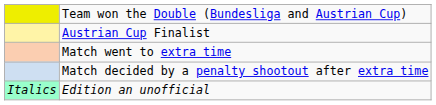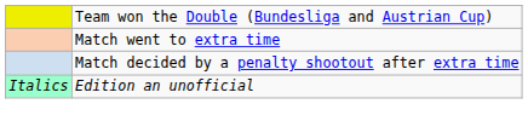 <table class="wikitable">
 <tr>
 <td bgcolor="#eeee00" align="center"></td>
 <td>Team won the <a href='#'>Double</a> (<a href='#'>Bundesliga</a> and <a href='#'>Austrian Cup</a>)</td>
-</tr>
-<tr>
-<td align=center style="background-color:#fff4a7"></td>
-<td><a href='#'>Austrian Cup</a> Finalist</td>
 </tr>
 <tr>
 <td align=center style="background-color:#FBCEB1"></td>
 <td>Match went to <a href='#'>extra time</a></td>
 </tr>
 <tr>
 <td align=center style="background-color:#cedff2"></td>
 <td>Match decided by a <a href='#'>penalty shootout</a> after <a href='#'>extra time</a></td>
 </tr>
 <tr>
 <td align=center style="background-color:#9FC"><em>Italics</em></td>
 <td><em>Edition an unofficial</em></td>
 </tr>
 </table>
